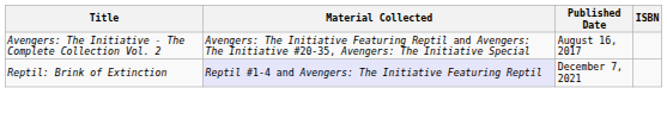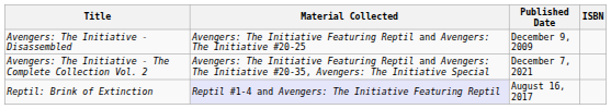 <table class="wikitable">
 <tr>
 <th>Title</th>
 <th>Material Collected</th>
 <th>Published Date</th>
 <th>ISBN</th>
 </tr>
 <tr>
+<td><em>Avengers: The Initiative - Disassembled</em></td>
+<td><em>Avengers: The Initiative Featuring Reptil</em> and <em>Avengers: The Initiative</em> #20-25</td>
+<td>December 9, 2009</td>
+<td></td>
+</tr>
+<tr>
 <td><em>Avengers: The Initiative - The Complete Collection Vol. 2</em></td>
 <td><em>Avengers: The Initiative Featuring Reptil</em> and <em>Avengers: The Initiative</em> #20-35, <em>Avengers: The Initiative Special</em></td>
-<td>August 16, 2017</td>
+<td>December 7, 2021</td>
 <td></td>
 </tr>
 <tr>
 <td><em>Reptil: Brink of Extinction</em></td>
 <td style="background: lavender;"><em>Reptil</em> #1-4 and <em>Avengers: The Initiative Featuring Reptil</em></td>
-<td>December 7, 2021</td>
+<td>August 16, 2017</td>
 <td></td>
 </tr>
 </table>
